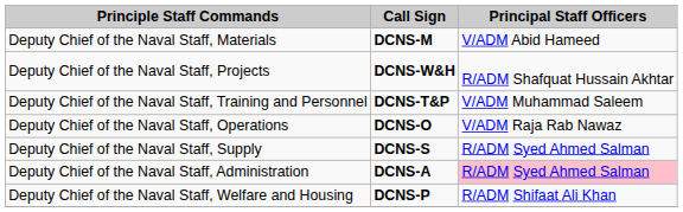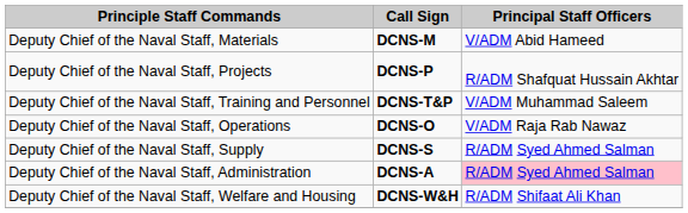 <table class="wikitable">
 <tr>
 <th style="background:#ccc;">Principle Staff Commands</th>
 <th style="background:#ccc;">Call Sign</th>
 <th style="background:#ccc;">Principal Staff Officers</th>
 </tr>
 <tr>
 <td>Deputy Chief of the Naval Staff, Materials</td>
 <td><strong>DCNS-M</strong></td>
 <td><a href='#'>V/ADM</a> Abid Hameed</td>
 </tr>
 <tr>
 <td>Deputy Chief of the Naval Staff, Projects</td>
-<td><strong>DCNS-W&H</strong></td>
+<td><strong>DCNS-P</strong></td>
 <td><br><a href='#'>R/ADM</a> Shafquat Hussain Akhtar</td>
 </tr>
 <tr>
 <td>Deputy Chief of the Naval Staff, Training and Personnel</td>
 <td><strong>DCNS-T&P</strong></td>
 <td><a href='#'>V/ADM</a> Muhammad Saleem</td>
 </tr>
 <tr>
 <td>Deputy Chief of the Naval Staff, Operations</td>
 <td><strong>DCNS-O</strong></td>
 <td><a href='#'>V/ADM</a> Raja Rab Nawaz</td>
 </tr>
 <tr>
 <td>Deputy Chief of the Naval Staff, Supply</td>
 <td><strong>DCNS-S</strong></td>
 <td><a href='#'>R/ADM</a> <a href='#'>Syed Ahmed Salman</a></td>
 </tr>
 <tr>
 <td>Deputy Chief of the Naval Staff, Administration</td>
 <td><strong>DCNS-A</strong></td>
 <td style="background: pink;"><a href='#'>R/ADM</a> <a href='#'>Syed Ahmed Salman</a></td>
 </tr>
 <tr>
 <td>Deputy Chief of the Naval Staff, Welfare and Housing</td>
-<td><strong>DCNS-P</strong></td>
+<td><strong>DCNS-W&H</strong></td>
 <td><a href='#'>R/ADM</a> <a href='#'>Shifaat Ali Khan</a></td>
 </tr>
 <tr>
 </tr>
 </table>
